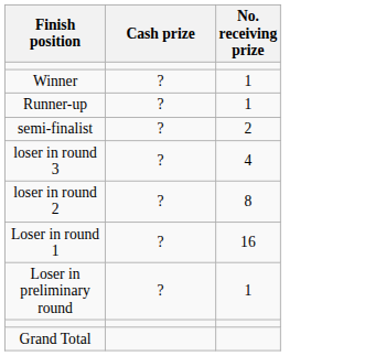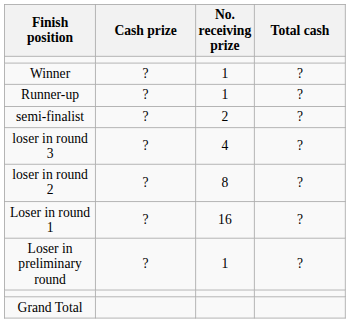 <table class="wikitable" style="text-align:center;">
 <tr>
 <th width=100 abbr="Finish position">Finish position</th>
 <th width=110 abbr="Cash prize">Cash prize</th>
 <th width=50 abbr="No. receiving prize">No. receiving prize</th>
+<th width=100 abbr="Total cash">Total cash</th>
 </tr>
 <tr>
+<td></td>
 <td></td>
 <td></td>
 <td></td>
 </tr>
 <tr>
 <td>Winner</td>
 <td>?</td>
 <td>1</td>
+<td>?</td>
 </tr>
 <tr>
 <td>Runner-up</td>
 <td>?</td>
 <td>1</td>
+<td>?</td>
 </tr>
 <tr>
 <td>semi-finalist</td>
 <td>?</td>
 <td>2</td>
+<td>?</td>
 </tr>
 <tr>
 <td>loser in round 3</td>
 <td>?</td>
 <td>4</td>
+<td>?</td>
 </tr>
 <tr>
 <td>loser in round 2</td>
 <td>?</td>
 <td>8</td>
+<td>?</td>
 </tr>
 <tr>
 <td>Loser in round 1</td>
 <td>?</td>
 <td>16</td>
+<td>?</td>
 </tr>
 <tr>
 <td>Loser in preliminary round</td>
 <td>?</td>
 <td>1</td>
+<td>?</td>
 </tr>
 <tr>
+<td></td>
 <td></td>
 <td></td>
 <td></td>
 </tr>
 <tr>
 <td>Grand Total</td>
 <td></td>
 <td></td>
+<td></td>
 </tr>
 </table>
